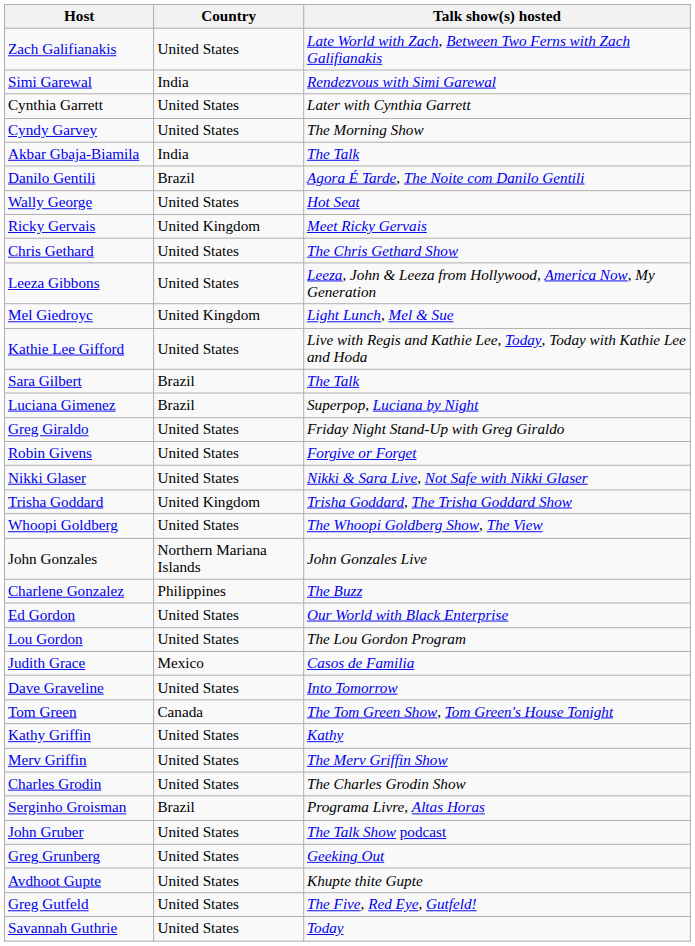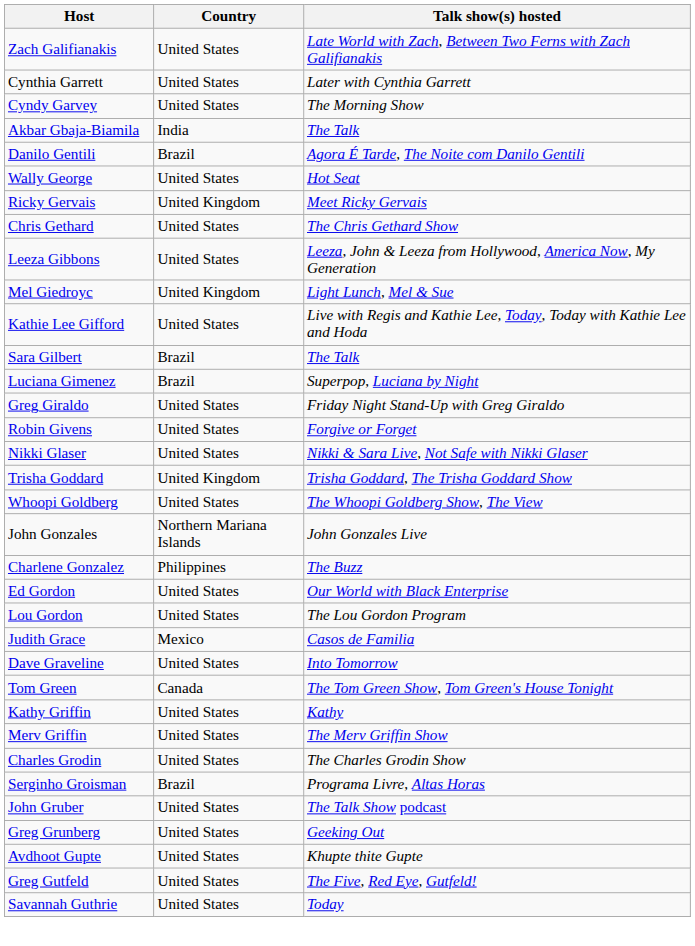 <table class="wikitable">
 <tr>
 <th width="150">Host</th>
 <th width="150">Country</th>
 <th width="400">Talk show(s) hosted</th>
 </tr>
 <tr>
 <td><a href='#'>Zach Galifianakis</a></td>
 <td> United States</td>
 <td><em><a href='#'>Late World with Zach</a></em>, <em><a href='#'>Between Two Ferns with Zach Galifianakis</a></em></td>
-</tr>
-<tr>
-<td><a href='#'>Simi Garewal</a></td>
-<td> India</td>
-<td><em><a href='#'>Rendezvous with Simi Garewal</a></em></td>
 </tr>
 <tr>
 <td>Cynthia Garrett</td>
 <td> United States</td>
 <td><em>Later with Cynthia Garrett</em></td>
 </tr>
 <tr>
 <td><a href='#'>Cyndy Garvey</a></td>
 <td> United States</td>
 <td><em>The Morning Show</em></td>
 </tr>
 <tr>
 <td><a href='#'>Akbar Gbaja-Biamila</a></td>
 <td> India</td>
 <td><em><a href='#'>The Talk</a></em></td>
 </tr>
 <tr>
 <td><a href='#'>Danilo Gentili</a></td>
 <td> Brazil</td>
 <td><em><a href='#'>Agora É Tarde</a></em>, <em><a href='#'>The Noite com Danilo Gentili</a></em></td>
 </tr>
 <tr>
 <td><a href='#'>Wally George</a></td>
 <td> United States</td>
 <td><em><a href='#'>Hot Seat</a></em></td>
 </tr>
 <tr>
 <td><a href='#'>Ricky Gervais</a></td>
 <td> United Kingdom</td>
 <td><em><a href='#'>Meet Ricky Gervais</a></em></td>
 </tr>
 <tr>
 <td><a href='#'>Chris Gethard</a></td>
 <td> United States</td>
 <td><em><a href='#'>The Chris Gethard Show</a></em></td>
 </tr>
 <tr>
 <td><a href='#'>Leeza Gibbons</a></td>
 <td> United States</td>
 <td><em><a href='#'>Leeza</a></em>, <em>John & Leeza from Hollywood</em>, <em><a href='#'>America Now</a></em>, <em>My Generation</em></td>
 </tr>
 <tr>
 <td><a href='#'>Mel Giedroyc</a></td>
 <td> United Kingdom</td>
 <td><em><a href='#'>Light Lunch</a></em>, <em><a href='#'>Mel & Sue</a></em></td>
 </tr>
 <tr>
 <td><a href='#'>Kathie Lee Gifford</a></td>
 <td> United States</td>
 <td><em>Live with Regis and Kathie Lee</em>, <em><a href='#'>Today</a></em>, <em>Today with Kathie Lee and Hoda</em></td>
 </tr>
 <tr>
 <td><a href='#'>Sara Gilbert</a></td>
 <td> Brazil</td>
 <td><em> <a href='#'>The Talk</a></em></td>
 </tr>
 <tr>
 <td><a href='#'>Luciana Gimenez</a></td>
 <td> Brazil</td>
 <td><em>Superpop</em>, <em><a href='#'>Luciana by Night</a></em></td>
 </tr>
 <tr>
 <td><a href='#'>Greg Giraldo</a></td>
 <td> United States</td>
 <td><em>Friday Night Stand-Up with Greg Giraldo</em></td>
 </tr>
 <tr>
 <td><a href='#'>Robin Givens</a></td>
 <td> United States</td>
 <td><em><a href='#'>Forgive or Forget</a></em></td>
 </tr>
 <tr>
 <td><a href='#'>Nikki Glaser</a></td>
 <td> United States</td>
 <td><em><a href='#'>Nikki & Sara Live</a></em>, <em><a href='#'>Not Safe with Nikki Glaser</a></em></td>
 </tr>
 <tr>
 <td><a href='#'>Trisha Goddard</a></td>
 <td> United Kingdom</td>
 <td><em><a href='#'>Trisha Goddard</a></em>, <em><a href='#'>The Trisha Goddard Show</a></em></td>
 </tr>
 <tr>
 <td><a href='#'>Whoopi Goldberg</a></td>
 <td> United States</td>
 <td><em><a href='#'>The Whoopi Goldberg Show</a></em>, <em><a href='#'>The View</a></em></td>
 </tr>
 <tr>
 <td>John Gonzales</td>
 <td> Northern Mariana Islands</td>
 <td><em>John Gonzales Live</em></td>
 </tr>
 <tr>
 <td><a href='#'>Charlene Gonzalez</a></td>
 <td> Philippines</td>
 <td><em><a href='#'>The Buzz</a></em></td>
 </tr>
 <tr>
 <td><a href='#'>Ed Gordon</a></td>
 <td> United States</td>
 <td><em><a href='#'>Our World with Black Enterprise</a></em></td>
 </tr>
 <tr>
 <td><a href='#'>Lou Gordon</a></td>
 <td> United States</td>
 <td><em>The Lou Gordon Program</em></td>
 </tr>
 <tr>
 <td><a href='#'>Judith Grace</a></td>
 <td> Mexico</td>
 <td><em><a href='#'>Casos de Familia</a></em></td>
 </tr>
 <tr>
 <td><a href='#'>Dave Graveline</a></td>
 <td> United States</td>
 <td><em><a href='#'>Into Tomorrow</a></em></td>
 </tr>
 <tr>
 <td><a href='#'>Tom Green</a></td>
 <td> Canada</td>
 <td><em><a href='#'>The Tom Green Show</a></em>, <em><a href='#'>Tom Green's House Tonight</a></em></td>
 </tr>
 <tr>
 <td><a href='#'>Kathy Griffin</a></td>
 <td> United States</td>
 <td><em><a href='#'>Kathy</a></em></td>
 </tr>
 <tr>
 <td><a href='#'>Merv Griffin</a></td>
 <td> United States</td>
 <td><em><a href='#'>The Merv Griffin Show</a></em></td>
 </tr>
 <tr>
 <td><a href='#'>Charles Grodin</a></td>
 <td> United States</td>
 <td><em>The Charles Grodin Show</em></td>
 </tr>
 <tr>
 <td><a href='#'>Serginho Groisman</a></td>
 <td> Brazil</td>
 <td><em>Programa Livre</em>, <em><a href='#'>Altas Horas</a></em></td>
 </tr>
 <tr>
 <td><a href='#'>John Gruber</a></td>
 <td> United States</td>
 <td><em><a href='#'>The Talk Show</a></em> <a href='#'>podcast</a></td>
 </tr>
 <tr>
 <td><a href='#'>Greg Grunberg</a></td>
 <td> United States</td>
 <td><em><a href='#'>Geeking Out</a></em></td>
 </tr>
 <tr>
 <td><a href='#'>Avdhoot Gupte</a></td>
 <td> United States</td>
 <td><em>Khupte thite Gupte</em></td>
 </tr>
 <tr>
 <td><a href='#'>Greg Gutfeld</a></td>
 <td> United States</td>
 <td><em><a href='#'>The Five</a></em>, <em><a href='#'>Red Eye</a></em>,  <em><a href='#'>Gutfeld!</a></em></td>
 </tr>
 <tr>
 <td><a href='#'>Savannah Guthrie</a></td>
 <td> United States</td>
 <td><em><a href='#'>Today</a></em></td>
 </tr>
 </table>
